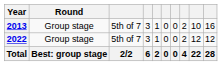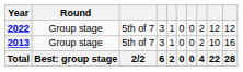 <table class="wikitable" style="font-size:90%; text-align:center;">
 <tr>
 <th>Year</th>
 <th>Round</th>
 <th></th>
 <th></th>
 <th></th>
 <th></th>
 <th></th>
 <th></th>
 <th></th>
 <th></th>
 </tr>
 <tr>
+<th> <a href='#'>2022</a></th>
+<td>Group stage</td>
+<td>5th of 7</td>
+<td>3</td>
+<td>1</td>
+<td>0</td>
+<td>0</td>
+<td>2</td>
+<td>12</td>
+<td>12</td>
+</tr>
+<tr>
 <th> <a href='#'>2013</a></th>
 <td>Group stage</td>
 <td>5th of 7</td>
 <td>3</td>
 <td>1</td>
 <td>0</td>
 <td>0</td>
 <td>2</td>
 <td>10</td>
 <td>16</td>
-</tr>
-<tr>
-<th> <a href='#'>2022</a></th>
-<td>Group stage</td>
-<td>5th of 7</td>
-<td>3</td>
-<td>1</td>
-<td>0</td>
-<td>0</td>
-<td>2</td>
-<td>12</td>
-<td>12</td>
 </tr>
 <tr>
 <th>Total</th>
 <th>Best: group stage</th>
 <th>2/2</th>
 <th>6</th>
 <th>2</th>
 <th>0</th>
 <th>0</th>
 <th>4</th>
 <th>22</th>
 <th>28</th>
 </tr>
 </table>
